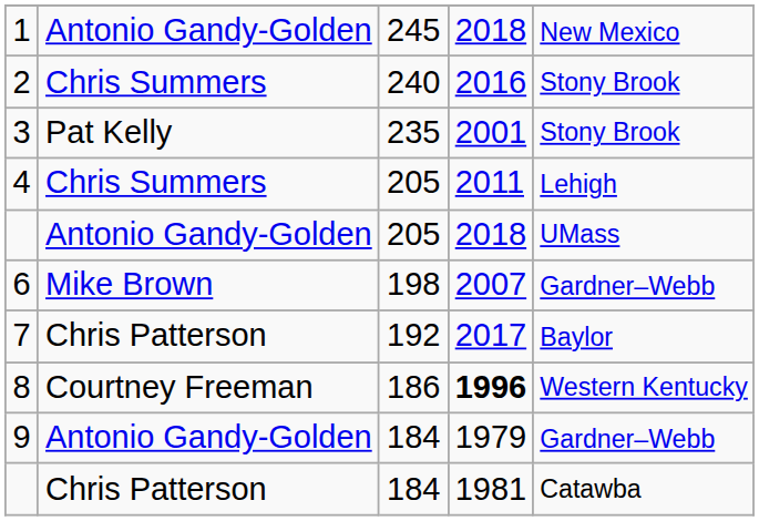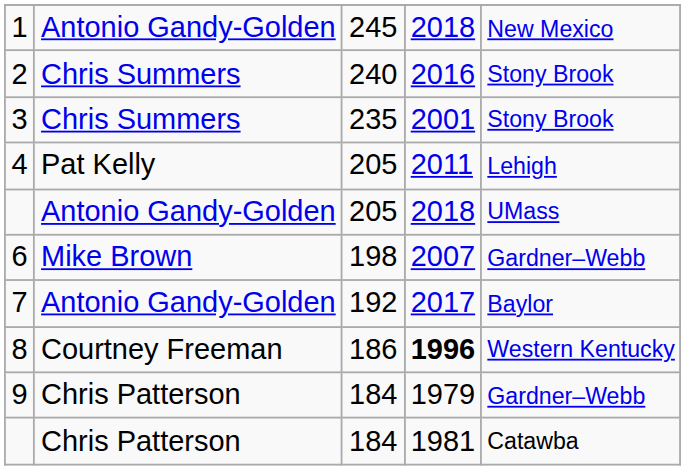 <table class="wikitable">
 <tr>
 </tr>
 <tr>
 <td>1</td>
 <td><a href='#'>Antonio Gandy-Golden</a></td>
 <td>245</td>
 <td><a href='#'>2018</a></td>
 <td style="font-size:80%;"><a href='#'>New Mexico</a></td>
 </tr>
 <tr>
 <td>2</td>
 <td><a href='#'>Chris Summers</a></td>
 <td>240</td>
 <td><a href='#'>2016</a></td>
 <td style="font-size:80%;"><a href='#'>Stony Brook</a></td>
 </tr>
 <tr>
 <td>3</td>
-<td>Pat Kelly</td>
+<td><a href='#'>Chris Summers</a></td>
 <td>235</td>
 <td><a href='#'>2001</a></td>
 <td style="font-size:80%;"><a href='#'>Stony Brook</a></td>
 </tr>
 <tr>
 <td>4</td>
-<td><a href='#'>Chris Summers</a></td>
+<td>Pat Kelly</td>
 <td>205</td>
 <td><a href='#'>2011</a></td>
 <td style="font-size:80%;"><a href='#'>Lehigh</a></td>
 </tr>
 <tr>
 <td></td>
 <td><a href='#'>Antonio Gandy-Golden</a></td>
 <td>205</td>
 <td><a href='#'>2018</a></td>
 <td style="font-size:80%;"><a href='#'>UMass</a></td>
 </tr>
 <tr>
 <td>6</td>
 <td><a href='#'>Mike Brown</a></td>
 <td>198</td>
 <td><a href='#'>2007</a></td>
 <td style="font-size:80%;"><a href='#'>Gardner–Webb</a></td>
 </tr>
 <tr>
 <td>7</td>
-<td>Chris Patterson</td>
+<td><a href='#'>Antonio Gandy-Golden</a></td>
 <td>192</td>
 <td><a href='#'>2017</a></td>
 <td style="font-size:80%;"><a href='#'>Baylor</a></td>
 </tr>
 <tr>
 <td>8</td>
 <td>Courtney Freeman</td>
 <td>186</td>
 <td><strong>1996</strong></td>
 <td style="font-size:80%;"><a href='#'>Western Kentucky</a></td>
 </tr>
 <tr>
 <td>9</td>
-<td><a href='#'>Antonio Gandy-Golden</a></td>
+<td>Chris Patterson</td>
 <td>184</td>
 <td>1979</td>
 <td style="font-size:80%;"><a href='#'>Gardner–Webb</a></td>
 </tr>
 <tr>
 <td></td>
 <td>Chris Patterson</td>
 <td>184</td>
 <td>1981</td>
 <td style="font-size:80%;">Catawba</td>
 </tr>
 </table>
